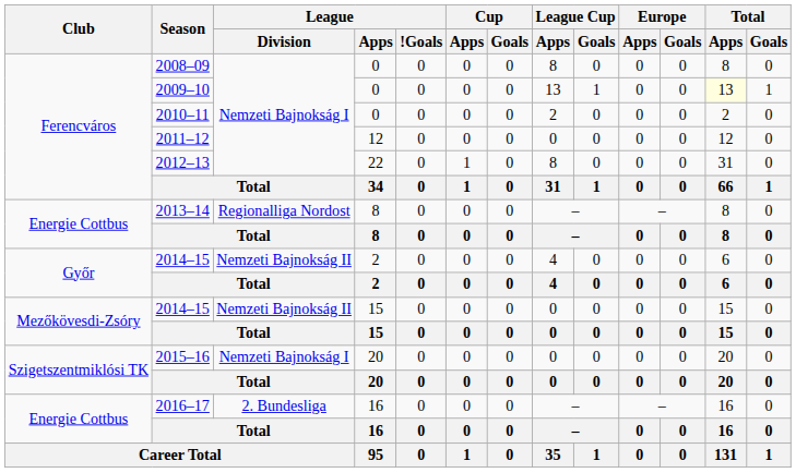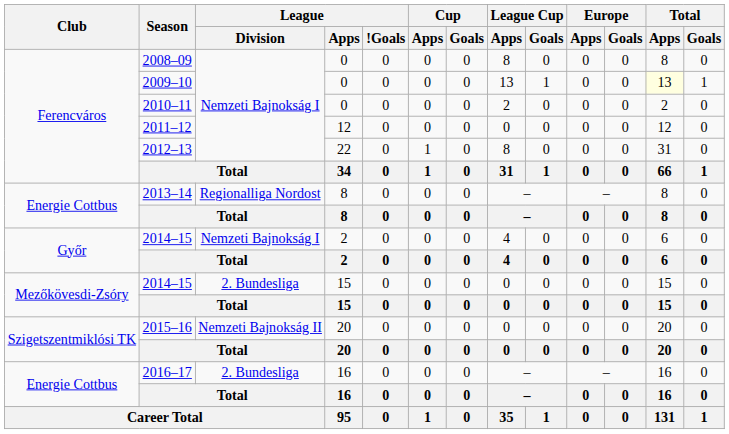 <table class="wikitable" style="text-align:center">
 <tr>
 <th rowspan="2">Club</th>
 <th rowspan="2">Season</th>
 <th colspan="3">League</th>
 <th colspan="2">Cup</th>
 <th colspan="2">League Cup</th>
 <th colspan="2">Europe</th>
 <th colspan="2">Total</th>
 </tr>
 <tr>
 <th>Division</th>
 <th>Apps</th>
 <th>!Goals</th>
 <th>Apps</th>
 <th>Goals</th>
 <th>Apps</th>
 <th>Goals</th>
 <th>Apps</th>
 <th>Goals</th>
 <th>Apps</th>
 <th>Goals</th>
 </tr>
 <tr>
 <td rowspan="6"><a href='#'>Ferencváros</a></td>
 <td><a href='#'>2008–09</a></td>
 <td rowspan="5"><a href='#'>Nemzeti Bajnokság I</a></td>
 <td>0</td>
 <td>0</td>
 <td>0</td>
 <td>0</td>
 <td>8</td>
 <td>0</td>
 <td>0</td>
 <td>0</td>
 <td>8</td>
 <td>0</td>
 </tr>
 <tr>
 <td><a href='#'>2009–10</a></td>
 <td>0</td>
 <td>0</td>
 <td>0</td>
 <td>0</td>
 <td>13</td>
 <td>1</td>
 <td>0</td>
 <td>0</td>
 <td style="background: lightyellow;">13</td>
 <td>1</td>
 </tr>
 <tr>
 <td><a href='#'>2010–11</a></td>
 <td>0</td>
 <td>0</td>
 <td>0</td>
 <td>0</td>
 <td>2</td>
 <td>0</td>
 <td>0</td>
 <td>0</td>
 <td>2</td>
 <td>0</td>
 </tr>
 <tr>
 <td><a href='#'>2011–12</a></td>
 <td>12</td>
 <td>0</td>
 <td>0</td>
 <td>0</td>
 <td>0</td>
 <td>0</td>
 <td>0</td>
 <td>0</td>
 <td>12</td>
 <td>0</td>
 </tr>
 <tr>
 <td><a href='#'>2012–13</a></td>
 <td>22</td>
 <td>0</td>
 <td>1</td>
 <td>0</td>
 <td>8</td>
 <td>0</td>
 <td>0</td>
 <td>0</td>
 <td>31</td>
 <td>0</td>
 </tr>
 <tr>
 <th colspan="2">Total</th>
 <th>34</th>
 <th>0</th>
 <th>1</th>
 <th>0</th>
 <th>31</th>
 <th>1</th>
 <th>0</th>
 <th>0</th>
 <th>66</th>
 <th>1</th>
 </tr>
 <tr>
 <td rowspan="2"><a href='#'>Energie Cottbus</a></td>
 <td><a href='#'>2013–14</a></td>
 <td><a href='#'>Regionalliga Nordost</a></td>
 <td>8</td>
 <td>0</td>
 <td>0</td>
 <td>0</td>
 <td colspan="2">–</td>
 <td colspan="2">–</td>
 <td>8</td>
 <td>0</td>
 </tr>
 <tr>
 <th colspan="2">Total</th>
 <th>8</th>
 <th>0</th>
 <th>0</th>
 <th>0</th>
 <th colspan="2">–</th>
 <th>0</th>
 <th>0</th>
 <th>8</th>
 <th>0</th>
 </tr>
 <tr>
 <td rowspan="2"><a href='#'>Győr</a></td>
 <td><a href='#'>2014–15</a></td>
-<td><a href='#'>Nemzeti Bajnokság II</a></td>
+<td><a href='#'>Nemzeti Bajnokság I</a></td>
 <td>2</td>
 <td>0</td>
 <td>0</td>
 <td>0</td>
 <td>4</td>
 <td>0</td>
 <td>0</td>
 <td>0</td>
 <td>6</td>
 <td>0</td>
 </tr>
 <tr>
 <th colspan="2">Total</th>
 <th>2</th>
 <th>0</th>
 <th>0</th>
 <th>0</th>
 <th>4</th>
 <th>0</th>
 <th>0</th>
 <th>0</th>
 <th>6</th>
 <th>0</th>
 </tr>
 <tr>
 <td rowspan="2"><a href='#'>Mezőkövesdi-Zsóry</a></td>
 <td><a href='#'>2014–15</a></td>
-<td><a href='#'>Nemzeti Bajnokság II</a></td>
+<td><a href='#'>2. Bundesliga</a></td>
 <td>15</td>
 <td>0</td>
 <td>0</td>
 <td>0</td>
 <td>0</td>
 <td>0</td>
 <td>0</td>
 <td>0</td>
 <td>15</td>
 <td>0</td>
 </tr>
 <tr>
 <th colspan="2">Total</th>
 <th>15</th>
 <th>0</th>
 <th>0</th>
 <th>0</th>
 <th>0</th>
 <th>0</th>
 <th>0</th>
 <th>0</th>
 <th>15</th>
 <th>0</th>
 </tr>
 <tr>
 <td rowspan="2"><a href='#'>Szigetszentmiklósi TK</a></td>
 <td><a href='#'>2015–16</a></td>
-<td><a href='#'>Nemzeti Bajnokság I</a></td>
+<td><a href='#'>Nemzeti Bajnokság II</a></td>
 <td>20</td>
 <td>0</td>
 <td>0</td>
 <td>0</td>
 <td>0</td>
 <td>0</td>
 <td>0</td>
 <td>0</td>
 <td>20</td>
 <td>0</td>
 </tr>
 <tr>
 <th colspan="2">Total</th>
 <th>20</th>
 <th>0</th>
 <th>0</th>
 <th>0</th>
 <th>0</th>
 <th>0</th>
 <th>0</th>
 <th>0</th>
 <th>20</th>
 <th>0</th>
 </tr>
 <tr>
 <td rowspan="2"><a href='#'>Energie Cottbus</a></td>
 <td><a href='#'>2016–17</a></td>
 <td><a href='#'>2. Bundesliga</a></td>
 <td>16</td>
 <td>0</td>
 <td>0</td>
 <td>0</td>
 <td colspan="2">–</td>
 <td colspan="2">–</td>
 <td>16</td>
 <td>0</td>
 </tr>
 <tr>
 <th colspan="2">Total</th>
 <th>16</th>
 <th>0</th>
 <th>0</th>
 <th>0</th>
 <th colspan="2">–</th>
 <th>0</th>
 <th>0</th>
 <th>16</th>
 <th>0</th>
 </tr>
 <tr>
 <th colspan="3">Career Total</th>
 <th>95</th>
 <th>0</th>
 <th>1</th>
 <th>0</th>
 <th>35</th>
 <th>1</th>
 <th>0</th>
 <th>0</th>
 <th>131</th>
 <th>1</th>
 </tr>
 </table>
